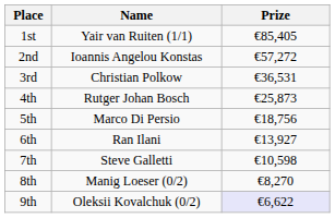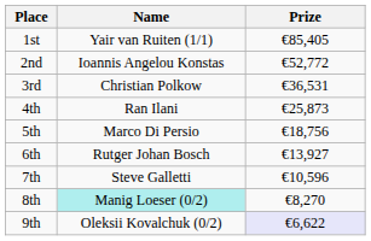 <table class="wikitable">
 <tr>
 <th width="50">Place</th>
 <th width="200">Name</th>
 <th width="125">Prize</th>
 </tr>
 <tr>
 <td align = "center">1st</td>
 <td align = "center">Yair van Ruiten (1/1)</td>
 <td align="center">€85,405</td>
 </tr>
 <tr>
 <td align = "center">2nd</td>
 <td align = "center">Ioannis Angelou Konstas</td>
-<td align="center">€57,272</td>
+<td align="center">€52,772</td>
 </tr>
 <tr>
 <td align = "center">3rd</td>
 <td align = "center">Christian Polkow</td>
 <td align="center">€36,531</td>
 </tr>
 <tr>
 <td align = "center">4th</td>
-<td align = "center">Rutger Johan Bosch</td>
+<td align = "center">Ran Ilani</td>
 <td align="center">€25,873</td>
 </tr>
 <tr>
 <td align = "center">5th</td>
 <td align = "center">Marco Di Persio</td>
 <td align="center">€18,756</td>
 </tr>
 <tr>
 <td align = "center">6th</td>
-<td align = "center">Ran Ilani</td>
+<td align = "center">Rutger Johan Bosch</td>
 <td align="center">€13,927</td>
 </tr>
 <tr>
 <td align = "center">7th</td>
 <td align = "center">Steve Galletti</td>
-<td align="center">€10,598</td>
+<td align="center">€10,596</td>
 </tr>
 <tr>
 <td align = "center">8th</td>
-<td align = "center">Manig Loeser (0/2)</td>
+<td align = "center" style="background: paleturquoise;">Manig Loeser (0/2)</td>
 <td align="center">€8,270</td>
 </tr>
 <tr>
 <td align = "center">9th</td>
 <td align = "center">Oleksii Kovalchuk (0/2)</td>
 <td align="center" style="background: lavender;">€6,622</td>
 </tr>
 </table>
